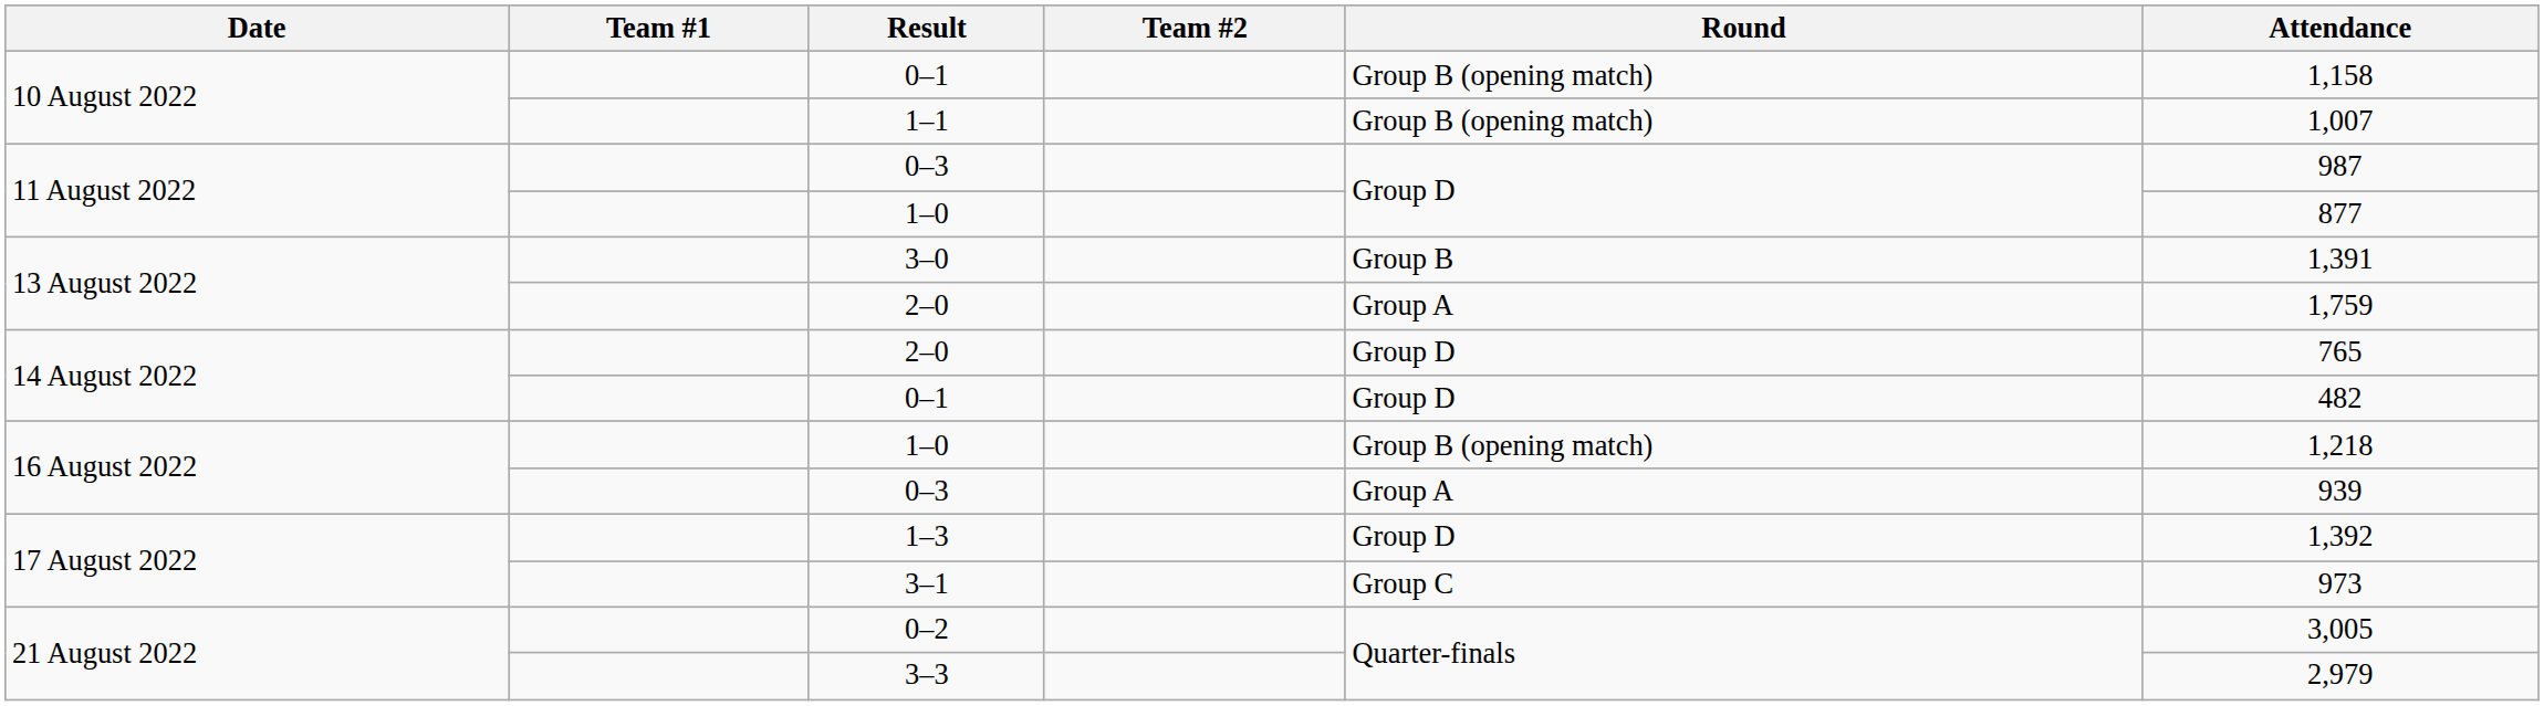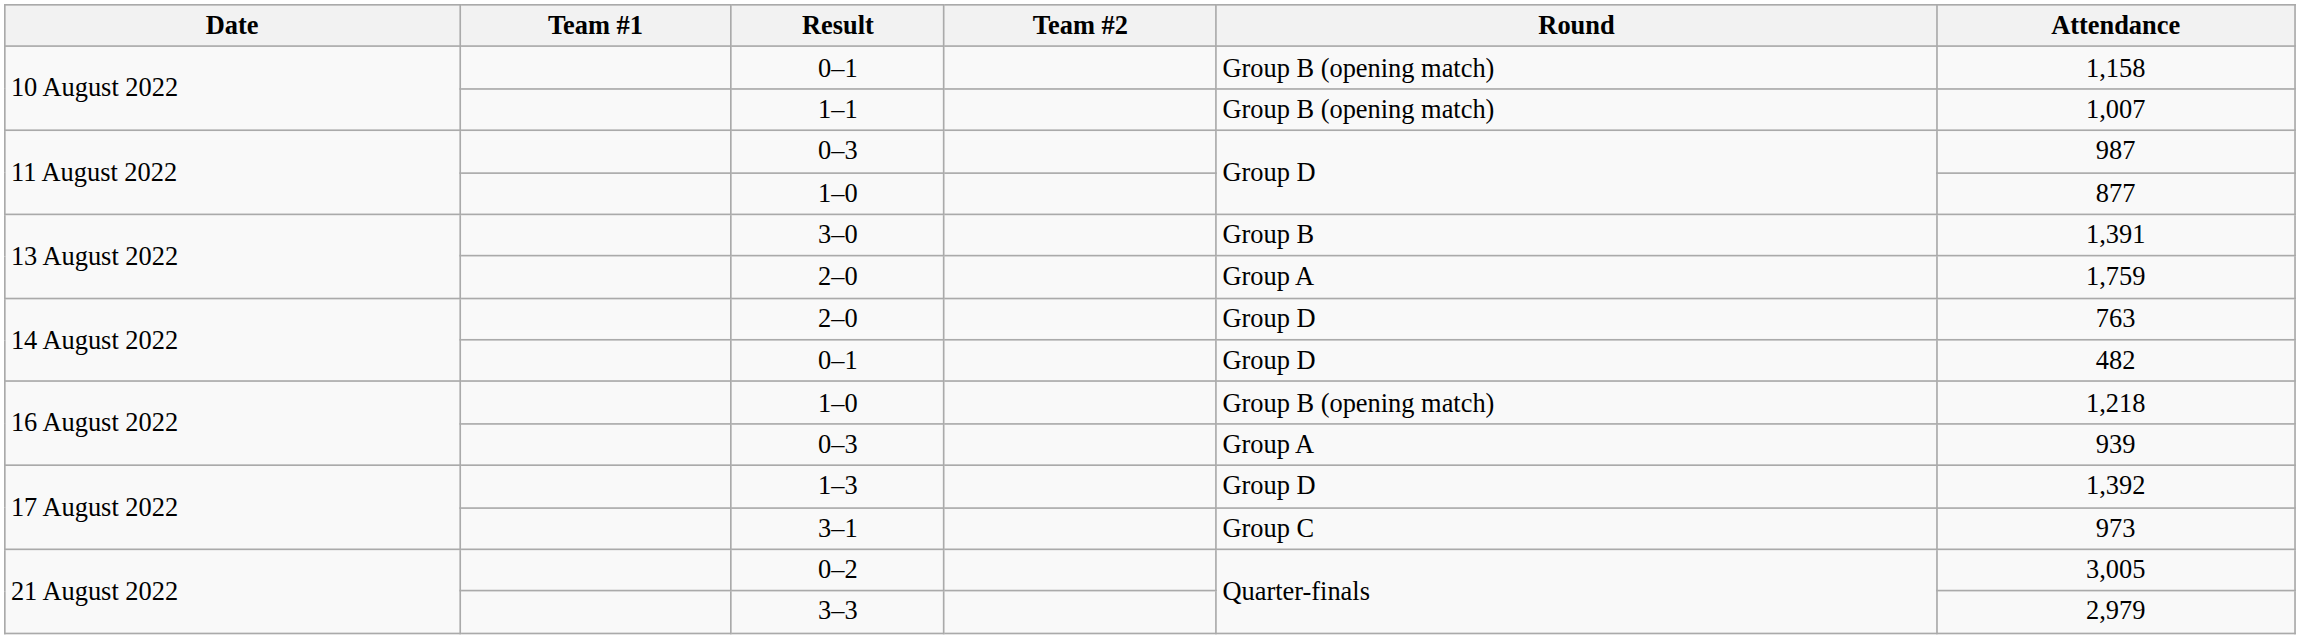 <table class="wikitable"  style="text-align:left; width:70%;">
 <tr>
 <th>Date</th>
 <th>Team #1</th>
 <th>Result</th>
 <th>Team #2</th>
 <th>Round</th>
 <th>Attendance</th>
 </tr>
 <tr>
 <td rowspan=2>10 August 2022</td>
 <td></td>
 <td style="text-align:center;">0–1</td>
 <td></td>
 <td>Group B (opening match)</td>
 <td style="text-align:center;">1,158</td>
 </tr>
 <tr>
 <td></td>
 <td style="text-align:center;">1–1</td>
 <td></td>
 <td>Group B (opening match)</td>
 <td style="text-align:center;">1,007</td>
 </tr>
 <tr>
 <td rowspan=2>11 August 2022</td>
 <td></td>
 <td style="text-align:center;">0–3</td>
 <td></td>
 <td rowspan=2>Group D</td>
 <td style="text-align:center;">987</td>
 </tr>
 <tr>
 <td></td>
 <td style="text-align:center;">1–0</td>
 <td></td>
 <td style="text-align:center;">877</td>
 </tr>
 <tr>
 <td rowspan=2>13 August 2022</td>
 <td></td>
 <td style="text-align:center;">3–0</td>
 <td></td>
 <td>Group B</td>
 <td style="text-align:center;">1,391</td>
 </tr>
 <tr>
 <td></td>
 <td style="text-align:center;">2–0</td>
 <td></td>
 <td>Group A</td>
 <td style="text-align:center;">1,759</td>
 </tr>
 <tr>
 <td rowspan=2>14 August 2022</td>
 <td></td>
 <td style="text-align:center;">2–0</td>
 <td></td>
 <td>Group D</td>
-<td style="text-align:center;">765</td>
+<td style="text-align:center;">763</td>
 </tr>
 <tr>
 <td></td>
 <td style="text-align:center;">0–1</td>
 <td></td>
 <td>Group D</td>
 <td style="text-align:center;">482</td>
 </tr>
 <tr>
 <td rowspan=2>16 August 2022</td>
 <td></td>
 <td style="text-align:center;">1–0</td>
 <td></td>
 <td>Group B (opening match)</td>
 <td style="text-align:center;">1,218</td>
 </tr>
 <tr>
 <td></td>
 <td style="text-align:center;">0–3</td>
 <td></td>
 <td>Group A</td>
 <td style="text-align:center;">939</td>
 </tr>
 <tr>
 <td rowspan=2>17 August 2022</td>
 <td></td>
 <td style="text-align:center;">1–3</td>
 <td></td>
 <td>Group D</td>
 <td style="text-align:center;">1,392</td>
 </tr>
 <tr>
 <td></td>
 <td style="text-align:center;">3–1</td>
 <td></td>
 <td>Group C</td>
 <td style="text-align:center;">973</td>
 </tr>
 <tr>
 <td rowspan=2>21 August 2022</td>
 <td></td>
 <td style="text-align:center;">0–2</td>
 <td></td>
 <td rowspan=2>Quarter-finals</td>
 <td style="text-align:center;">3,005</td>
 </tr>
 <tr>
 <td></td>
 <td style="text-align:center;">3–3 </td>
 <td></td>
 <td style="text-align:center;">2,979</td>
 </tr>
 </table>
